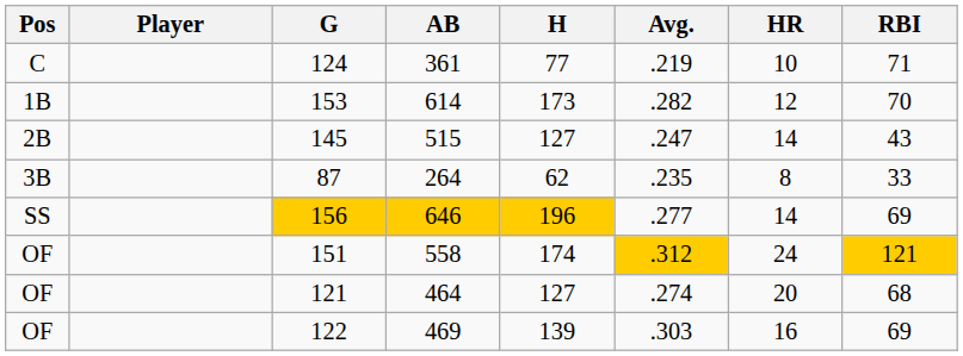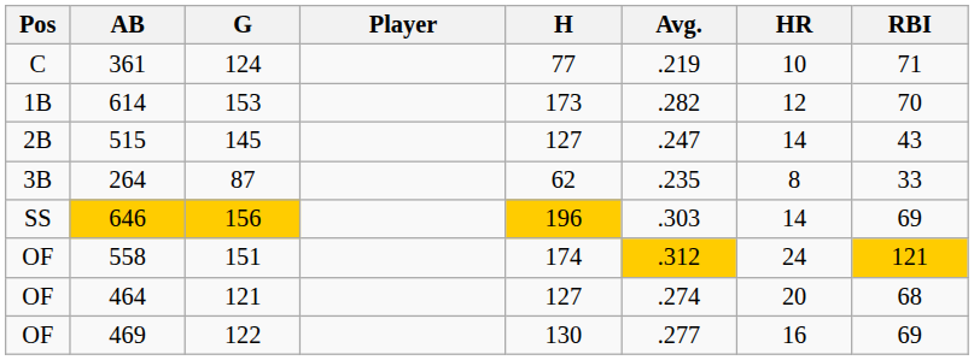 <table class="wikitable sortable">
 <tr>
 <th bgcolor="#DDDDFF" width="5%">Pos</th>
+<th bgcolor="#DDDDFF" width="9%">AB</th>
+<th bgcolor="#DDDDFF" width="9%">G</th>
 <th bgcolor="#DDDDFF" width="16%">Player</th>
-<th bgcolor="#DDDDFF" width="9%">G</th>
-<th bgcolor="#DDDDFF" width="9%">AB</th>
 <th bgcolor="#DDDDFF" width="9%">H</th>
 <th bgcolor="#DDDDFF" width="9%">Avg.</th>
 <th bgcolor="#DDDDFF" width="9%">HR</th>
 <th bgcolor="#DDDDFF" width="9%">RBI</th>
 </tr>
 <tr align="center">
 <td>C</td>
+<td>361</td>
+<td>124</td>
 <td></td>
-<td>124</td>
-<td>361</td>
 <td>77</td>
 <td>.219</td>
 <td>10</td>
 <td>71</td>
 </tr>
 <tr align="center">
 <td>1B</td>
+<td>614</td>
+<td>153</td>
 <td></td>
-<td>153</td>
-<td>614</td>
 <td>173</td>
 <td>.282</td>
 <td>12</td>
 <td>70</td>
 </tr>
 <tr align="center">
 <td>2B</td>
+<td>515</td>
+<td>145</td>
 <td></td>
-<td>145</td>
-<td>515</td>
 <td>127</td>
 <td>.247</td>
 <td>14</td>
 <td>43</td>
 </tr>
 <tr align="center">
 <td>3B</td>
+<td>264</td>
+<td>87</td>
 <td></td>
-<td>87</td>
-<td>264</td>
 <td>62</td>
 <td>.235</td>
 <td>8</td>
 <td>33</td>
 </tr>
 <tr align="center">
 <td>SS</td>
+<td bgcolor=#ffcc00>646</td>
+<td bgcolor=#ffcc00>156</td>
 <td></td>
-<td bgcolor=#ffcc00>156</td>
-<td bgcolor=#ffcc00>646</td>
 <td bgcolor=#ffcc00>196</td>
-<td>.277</td>
+<td>.303</td>
 <td>14</td>
 <td>69</td>
 </tr>
 <tr align="center">
 <td>OF</td>
+<td>558</td>
+<td>151</td>
 <td></td>
-<td>151</td>
-<td>558</td>
 <td>174</td>
 <td bgcolor=#ffcc00>.312</td>
 <td>24</td>
 <td bgcolor=#ffcc00>121</td>
 </tr>
 <tr align="center">
 <td>OF</td>
+<td>464</td>
+<td>121</td>
 <td></td>
-<td>121</td>
-<td>464</td>
 <td>127</td>
 <td>.274</td>
 <td>20</td>
 <td>68</td>
 </tr>
 <tr align="center">
 <td>OF</td>
+<td>469</td>
+<td>122</td>
 <td></td>
-<td>122</td>
-<td>469</td>
-<td>139</td>
-<td>.303</td>
+<td>130</td>
+<td>.277</td>
 <td>16</td>
 <td>69</td>
 </tr>
 </table>
